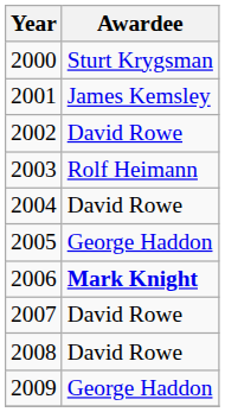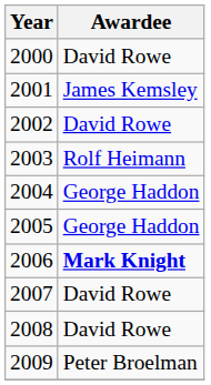 <table class="wikitable">
 <tr>
 <th align="left">Year</th>
 <th align="left">Awardee</th>
 </tr>
 <tr>
 <td>2000</td>
-<td align="centr"><a href='#'>Sturt Krygsman</a></td>
+<td align="centr">David Rowe</td>
 </tr>
 <tr>
 <td>2001</td>
 <td align="centr"><a href='#'>James Kemsley</a></td>
 </tr>
 <tr>
 <td>2002</td>
 <td align="centr"><a href='#'>David Rowe</a></td>
 </tr>
 <tr>
 <td>2003</td>
 <td align="centr"><a href='#'>Rolf Heimann</a></td>
 </tr>
 <tr>
 <td>2004</td>
-<td align="centr">David Rowe</td>
+<td align="centr"><a href='#'>George Haddon</a></td>
 </tr>
 <tr>
 <td>2005</td>
 <td align="centr"><a href='#'>George Haddon</a></td>
 </tr>
 <tr>
 <td>2006</td>
 <td align="centr"><strong><a href='#'>Mark Knight</a></strong></td>
 </tr>
 <tr>
 <td>2007</td>
 <td align="centr">David Rowe</td>
 </tr>
 <tr>
 <td>2008</td>
 <td align="centr">David Rowe</td>
 </tr>
 <tr>
 <td>2009</td>
-<td align="centr"><a href='#'>George Haddon</a></td>
+<td align="centr">Peter Broelman</td>
 </tr>
 <tr>
 </tr>
 </table>
